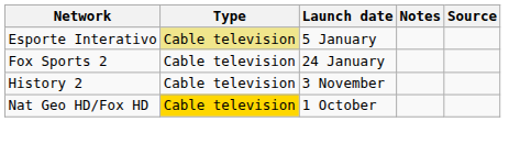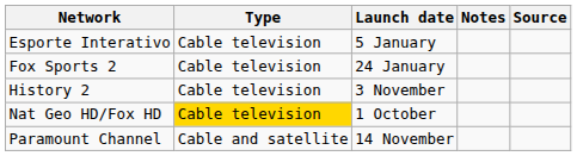 <table class="wikitable sortable">
 <tr>
 <th>Network</th>
 <th>Type</th>
 <th>Launch date</th>
 <th>Notes</th>
 <th>Source</th>
 </tr>
 <tr>
 <td>Esporte Interativo</td>
-<td style="background: khaki;">Cable television</td>
+<td>Cable television</td>
 <td>5 January</td>
 <td></td>
 <td></td>
 </tr>
 <tr>
 <td>Fox Sports 2</td>
 <td>Cable television</td>
 <td>24 January</td>
 <td></td>
 <td></td>
 </tr>
 <tr>
 <td>History 2</td>
 <td>Cable television</td>
 <td>3 November</td>
 <td></td>
 <td></td>
 </tr>
 <tr>
 <td>Nat Geo HD/Fox HD</td>
 <td style="background: gold;">Cable television</td>
 <td>1 October</td>
 <td></td>
 <td></td>
 </tr>
+<tr>
+<td>Paramount Channel</td>
+<td>Cable and satellite</td>
+<td>14 November</td>
+<td></td>
+<td></td>
+</tr>
 </table>
